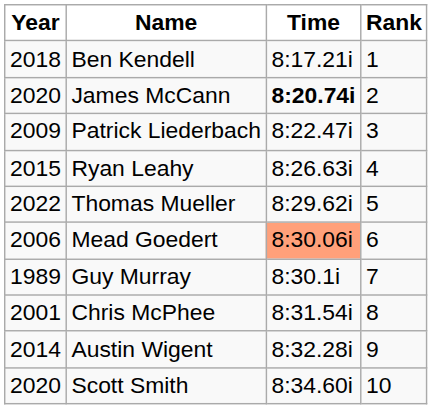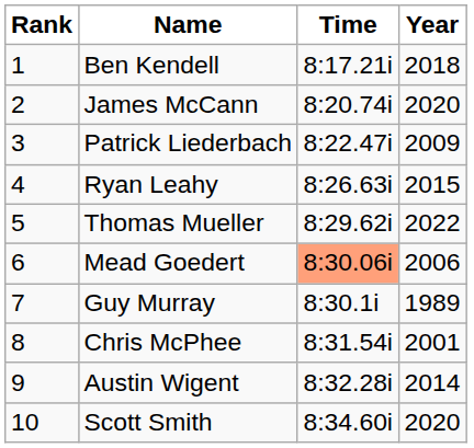 <table class="wikitable">
 <tr>
-<th style="background:white">Year</th>
+<th style="background:white">Rank</th>
 <th style="background:white">Name</th>
 <th style="background:white">Time</th>
-<th style="background:white">Rank</th>
+<th style="background:white">Year</th>
 </tr>
 <tr>
-<td>2018</td>
+<td>1</td>
 <td>Ben Kendell</td>
 <td>8:17.21i</td>
-<td>1</td>
+<td>2018</td>
 </tr>
 <tr>
+<td>2</td>
+<td>James McCann</td>
+<td>8:20.74i</td>
 <td>2020</td>
-<td>James McCann</td>
-<td><strong>8:20.74i</strong></td>
-<td>2</td>
 </tr>
 <tr>
-<td>2009</td>
+<td>3</td>
 <td>Patrick Liederbach</td>
 <td>8:22.47i</td>
-<td>3</td>
+<td>2009</td>
 </tr>
 <tr>
-<td>2015</td>
+<td>4</td>
 <td>Ryan Leahy</td>
 <td>8:26.63i</td>
-<td>4</td>
+<td>2015</td>
 </tr>
 <tr>
-<td>2022</td>
+<td>5</td>
 <td>Thomas Mueller</td>
 <td>8:29.62i</td>
-<td>5</td>
+<td>2022</td>
 </tr>
 <tr>
-<td>2006</td>
+<td>6</td>
 <td>Mead Goedert</td>
 <td style="background: lightsalmon;">8:30.06i</td>
-<td>6</td>
+<td>2006</td>
 </tr>
 <tr>
-<td>1989</td>
+<td>7</td>
 <td>Guy Murray</td>
 <td>8:30.1i</td>
-<td>7</td>
+<td>1989</td>
 </tr>
 <tr>
-<td>2001</td>
+<td>8</td>
 <td>Chris McPhee</td>
 <td>8:31.54i</td>
-<td>8</td>
+<td>2001</td>
 </tr>
 <tr>
-<td>2014</td>
+<td>9</td>
 <td>Austin Wigent</td>
 <td>8:32.28i</td>
-<td>9</td>
+<td>2014</td>
 </tr>
 <tr>
-<td>2020</td>
+<td>10</td>
 <td>Scott Smith</td>
 <td>8:34.60i</td>
-<td>10</td>
+<td>2020</td>
 </tr>
 </table>
